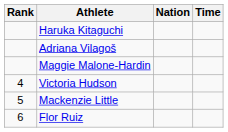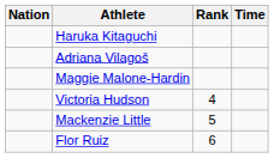 <table class="wikitable">
 <tr>
+<th scope="col">Nation</th>
+<th scope="col">Athlete</th>
 <th scope="col">Rank</th>
-<th scope="col">Athlete</th>
-<th scope="col">Nation</th>
 <th scope="col">Time</th>
 </tr>
 <tr>
+<td></td>
+<td><a href='#'>Haruka Kitaguchi</a></td>
 <td align=center></td>
-<td><a href='#'>Haruka Kitaguchi</a></td>
-<td></td>
 <td></td>
 </tr>
 <tr>
+<td></td>
+<td><a href='#'>Adriana Vilagoš</a></td>
 <td align=center></td>
-<td><a href='#'>Adriana Vilagoš</a></td>
-<td></td>
 <td></td>
 </tr>
 <tr>
+<td></td>
+<td><a href='#'>Maggie Malone-Hardin</a></td>
 <td align=center></td>
-<td><a href='#'>Maggie Malone-Hardin</a></td>
-<td></td>
 <td></td>
 </tr>
 <tr>
+<td></td>
+<td><a href='#'>Victoria Hudson</a></td>
 <td align=center>4</td>
-<td><a href='#'>Victoria Hudson</a></td>
-<td></td>
 <td></td>
 </tr>
 <tr>
+<td></td>
+<td><a href='#'>Mackenzie Little</a></td>
 <td align=center>5</td>
-<td><a href='#'>Mackenzie Little</a></td>
-<td></td>
 <td></td>
 </tr>
 <tr>
+<td></td>
+<td><a href='#'>Flor Ruiz</a></td>
 <td align=center>6</td>
-<td><a href='#'>Flor Ruiz</a></td>
-<td></td>
 <td></td>
 </tr>
 </table>
